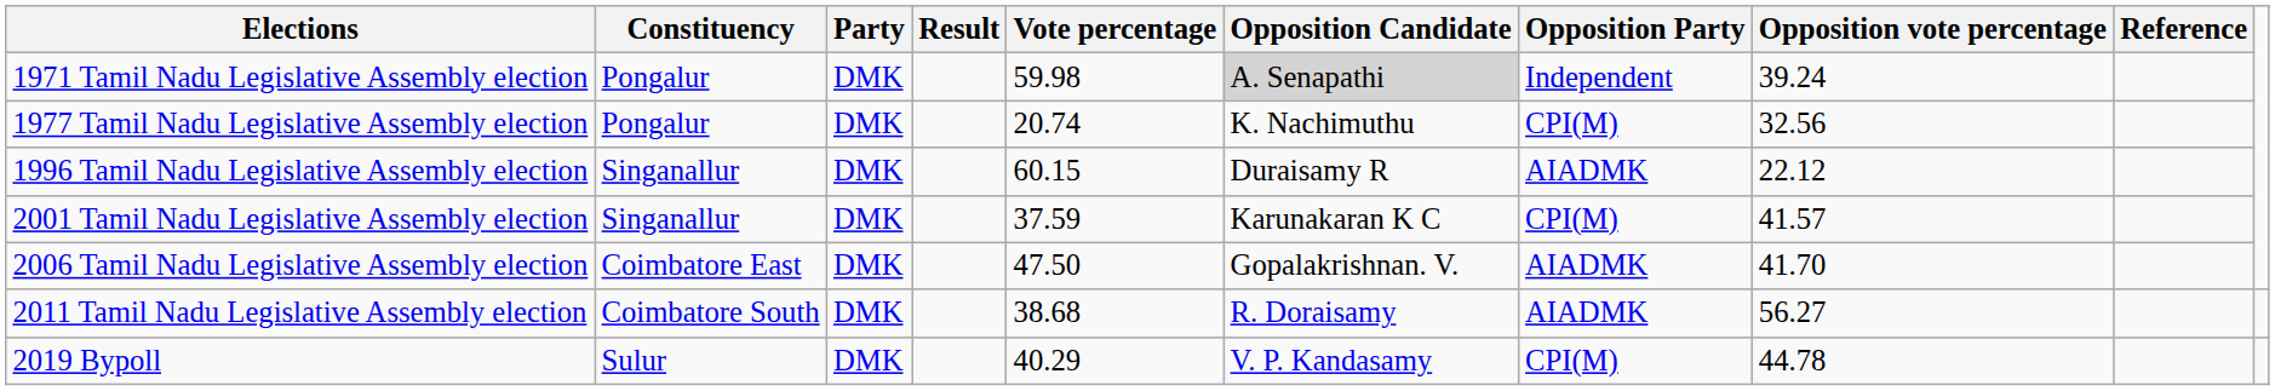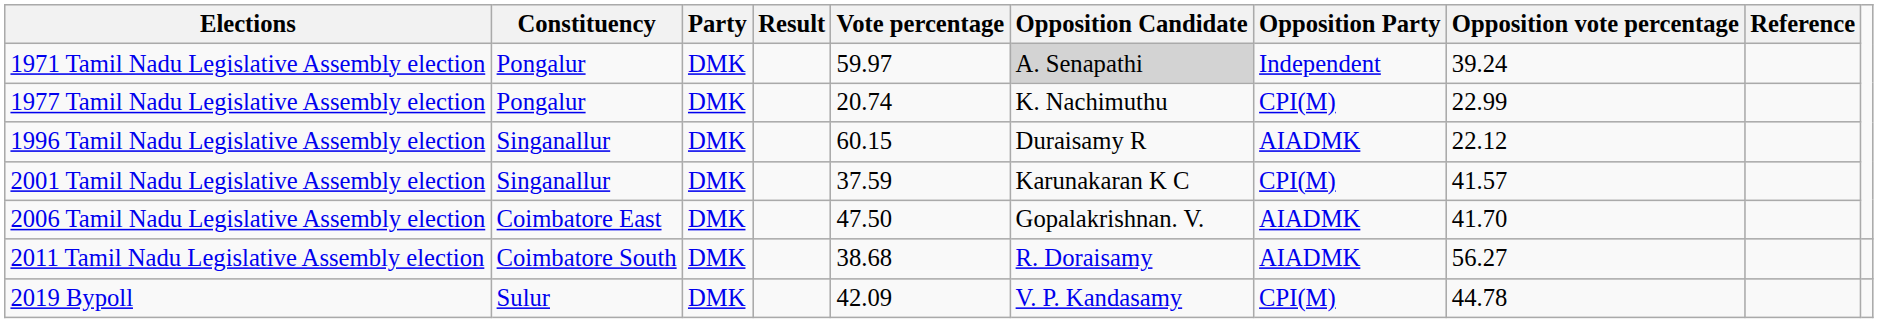 <table class="wikitable sortable">
 <tr>
 <th>Elections</th>
 <th>Constituency</th>
 <th>Party</th>
 <th>Result</th>
 <th>Vote percentage</th>
 <th>Opposition Candidate</th>
 <th>Opposition Party</th>
 <th>Opposition vote percentage</th>
 <th>Reference</th>
 </tr>
 <tr>
 <td><a href='#'>1971 Tamil Nadu Legislative Assembly election</a></td>
 <td><a href='#'>Pongalur</a></td>
 <td><a href='#'>DMK</a></td>
 <td></td>
-<td>59.98</td>
+<td>59.97</td>
 <td style="background: lightgrey;">A. Senapathi</td>
 <td><a href='#'>Independent</a></td>
 <td>39.24</td>
 <td></td>
 </tr>
 <tr>
 <td><a href='#'>1977 Tamil Nadu Legislative Assembly election</a></td>
 <td><a href='#'>Pongalur</a></td>
 <td><a href='#'>DMK</a></td>
 <td></td>
 <td>20.74</td>
 <td>K. Nachimuthu</td>
 <td><a href='#'>CPI(M)</a></td>
-<td>32.56</td>
+<td>22.99</td>
 <td></td>
 </tr>
 <tr>
 <td><a href='#'>1996 Tamil Nadu Legislative Assembly election</a></td>
 <td><a href='#'>Singanallur</a></td>
 <td><a href='#'>DMK</a></td>
 <td></td>
 <td>60.15</td>
 <td>Duraisamy R</td>
 <td><a href='#'>AIADMK</a></td>
 <td>22.12</td>
 <td></td>
 </tr>
 <tr>
 <td><a href='#'>2001 Tamil Nadu Legislative Assembly election</a></td>
 <td><a href='#'>Singanallur</a></td>
 <td><a href='#'>DMK</a></td>
 <td></td>
 <td>37.59</td>
 <td>Karunakaran K C</td>
 <td><a href='#'>CPI(M)</a></td>
 <td>41.57</td>
 <td></td>
 </tr>
 <tr>
 <td><a href='#'>2006 Tamil Nadu Legislative Assembly election</a></td>
 <td><a href='#'>Coimbatore East</a></td>
 <td><a href='#'>DMK</a></td>
 <td></td>
 <td>47.50</td>
 <td>Gopalakrishnan. V.</td>
 <td><a href='#'>AIADMK</a></td>
 <td>41.70</td>
 <td></td>
 </tr>
 <tr>
 <td><a href='#'>2011 Tamil Nadu Legislative Assembly election</a></td>
 <td><a href='#'>Coimbatore South</a></td>
 <td><a href='#'>DMK</a></td>
 <td></td>
 <td>38.68</td>
 <td><a href='#'>R. Doraisamy</a></td>
 <td><a href='#'>AIADMK</a></td>
 <td>56.27</td>
 <td></td>
 <td></td>
 </tr>
 <tr>
 <td><a href='#'>2019 Bypoll</a></td>
 <td><a href='#'>Sulur</a></td>
 <td><a href='#'>DMK</a></td>
 <td></td>
-<td>40.29</td>
+<td>42.09</td>
 <td><a href='#'>V. P. Kandasamy</a></td>
 <td><a href='#'>CPI(M)</a></td>
 <td>44.78</td>
 <td></td>
 </tr>
 </table>
